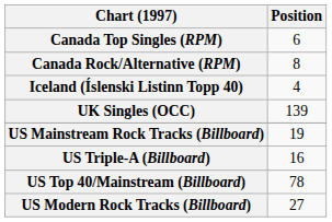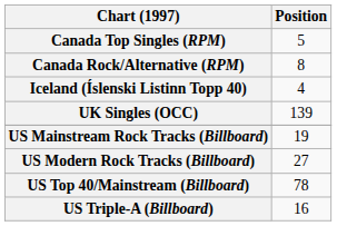 <table class="wikitable sortable plainrowheaders" style="text-align:center">
 <tr>
 <th scope="col">Chart (1997)</th>
 <th scope="col">Position</th>
 </tr>
 <tr>
 <th scope="row">Canada Top Singles (<em>RPM</em>)</th>
-<td>6</td>
+<td>5</td>
 </tr>
 <tr>
 <th scope="row">Canada Rock/Alternative (<em>RPM</em>)</th>
 <td>8</td>
 </tr>
 <tr>
 <th scope="row">Iceland (Íslenski Listinn Topp 40)</th>
 <td>4</td>
 </tr>
 <tr>
 <th scope="row">UK Singles (OCC)</th>
 <td>139</td>
 </tr>
 <tr>
 </tr>
 <tr>
 <th scope="row">US Mainstream Rock Tracks (<em>Billboard</em>)</th>
 <td>19</td>
 </tr>
 <tr>
-<th scope="row">US Triple-A (<em>Billboard</em>)</th>
-<td>16</td>
+<th scope="row">US Modern Rock Tracks (<em>Billboard</em>)</th>
+<td>27</td>
 </tr>
 <tr>
 <th scope="row">US Top 40/Mainstream (<em>Billboard</em>)</th>
 <td>78</td>
 </tr>
 <tr>
-<th scope="row">US Modern Rock Tracks (<em>Billboard</em>)</th>
-<td>27</td>
+<th scope="row">US Triple-A (<em>Billboard</em>)</th>
+<td>16</td>
 </tr>
 </table>
